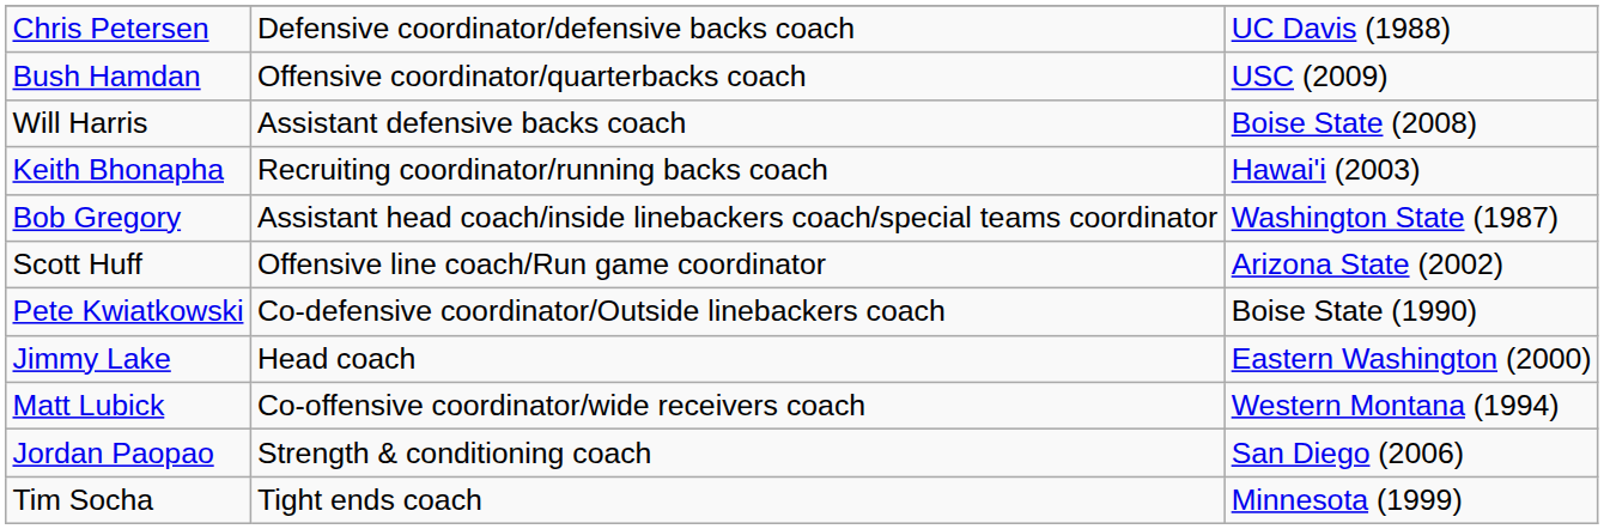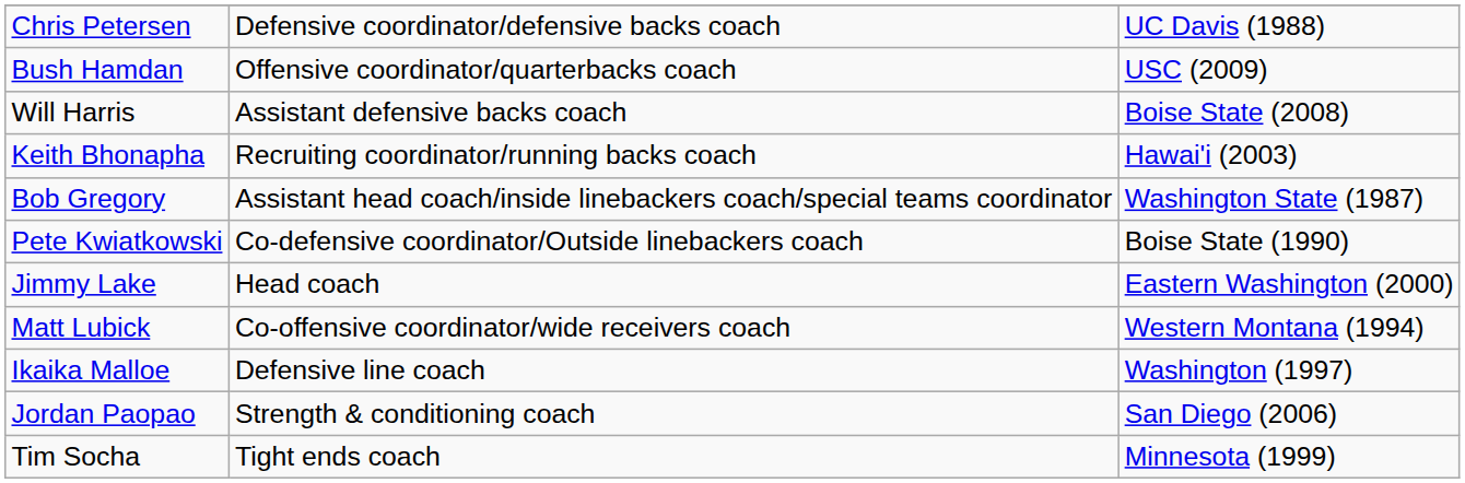 <table class="wikitable">
 <tr>
 </tr>
 <tr>
 <td><a href='#'>Chris Petersen</a></td>
 <td>Defensive coordinator/defensive backs coach</td>
 <td><a href='#'>UC Davis</a> (1988)</td>
 </tr>
 <tr>
 <td><a href='#'>Bush Hamdan</a></td>
 <td>Offensive coordinator/quarterbacks coach</td>
 <td><a href='#'>USC</a> (2009)</td>
 </tr>
 <tr>
 <td>Will Harris</td>
 <td>Assistant defensive backs coach</td>
 <td><a href='#'>Boise State</a> (2008)</td>
 </tr>
 <tr>
 <td><a href='#'>Keith Bhonapha</a></td>
 <td>Recruiting coordinator/running backs coach</td>
 <td><a href='#'>Hawai'i</a> (2003)</td>
 </tr>
 <tr>
 <td><a href='#'>Bob Gregory</a></td>
 <td>Assistant head coach/inside linebackers coach/special teams coordinator</td>
 <td><a href='#'>Washington State</a> (1987)</td>
 </tr>
 <tr>
-<td>Scott Huff</td>
-<td>Offensive line coach/Run game coordinator</td>
-<td><a href='#'>Arizona State</a> (2002)</td>
-</tr>
-<tr>
 <td><a href='#'>Pete Kwiatkowski</a></td>
 <td>Co-defensive coordinator/Outside linebackers coach</td>
 <td>Boise State (1990)</td>
 </tr>
 <tr>
 <td><a href='#'>Jimmy Lake</a></td>
 <td>Head coach</td>
 <td><a href='#'>Eastern Washington</a> (2000)</td>
 </tr>
 <tr>
 <td><a href='#'>Matt Lubick</a></td>
 <td>Co-offensive coordinator/wide receivers coach</td>
 <td><a href='#'>Western Montana</a> (1994)</td>
 </tr>
 <tr>
+<td><a href='#'>Ikaika Malloe</a></td>
+<td>Defensive line coach</td>
+<td><a href='#'>Washington</a> (1997)</td>
+</tr>
+<tr>
 <td><a href='#'>Jordan Paopao</a></td>
 <td>Strength & conditioning coach</td>
 <td><a href='#'>San Diego</a> (2006)</td>
 </tr>
 <tr>
 <td>Tim Socha</td>
 <td>Tight ends coach</td>
 <td><a href='#'>Minnesota</a> (1999)</td>
 </tr>
 </table>
